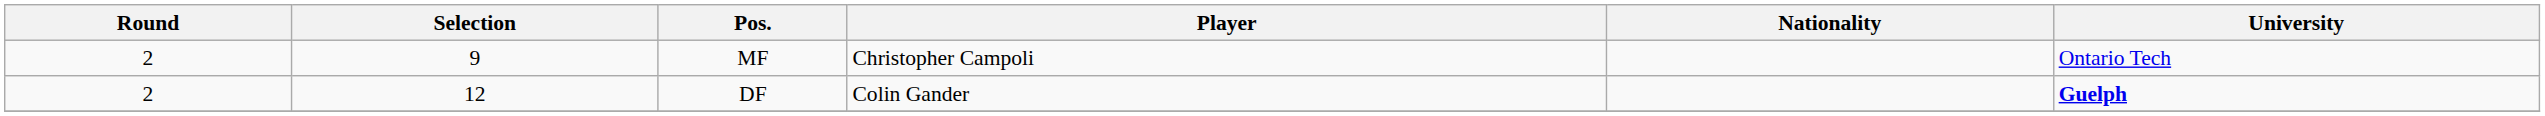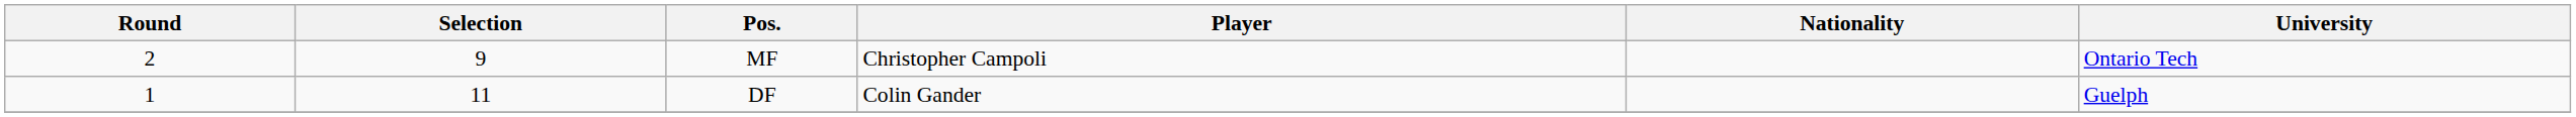 <table class="wikitable sortable" style="width:90%; text-align:center; font-size:95%; text-align:left;">
 <tr>
 <th>Round</th>
 <th>Selection</th>
 <th>Pos.</th>
 <th>Player</th>
 <th>Nationality</th>
 <th>University</th>
 </tr>
 <tr>
 <td align=center>2</td>
 <td align=center>9</td>
 <td align=center>MF</td>
 <td>Christopher Campoli</td>
 <td></td>
 <td><a href='#'>Ontario Tech</a></td>
 </tr>
 <tr>
-<td align=center>2</td>
-<td align=center>12</td>
+<td align=center>1</td>
+<td align=center>11</td>
 <td align=center>DF</td>
 <td>Colin Gander</td>
 <td></td>
-<td><strong><a href='#'>Guelph</a></strong></td>
+<td><a href='#'>Guelph</a></td>
 </tr>
 <tr>
 </tr>
 </table>
